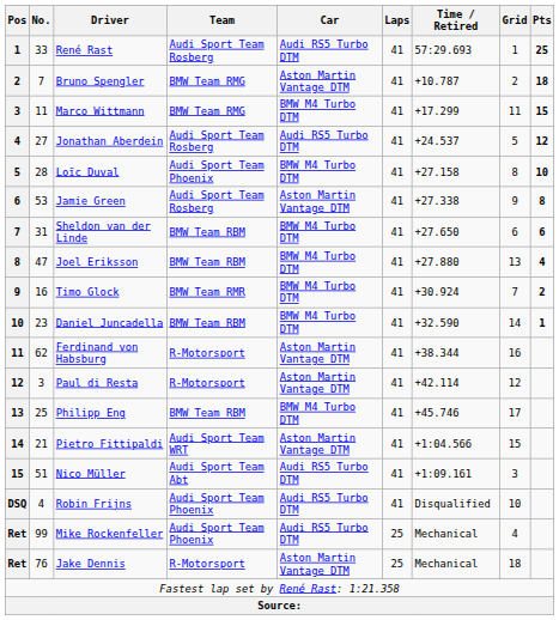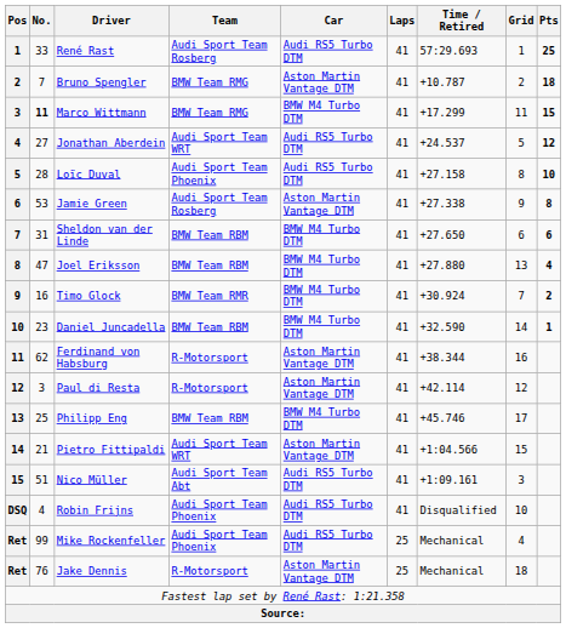 <table class="wikitable" style="font-size:90%;">
 <tr>
 <th>Pos</th>
 <th>No.</th>
 <th>Driver</th>
 <th>Team</th>
 <th>Car</th>
 <th>Laps</th>
 <th>Time / Retired</th>
 <th>Grid</th>
 <th>Pts</th>
 </tr>
 <tr>
 <th>1</th>
 <td align="center">33</td>
 <td> <a href='#'>René Rast</a></td>
 <td><a href='#'>Audi Sport Team Rosberg</a></td>
 <td><a href='#'>Audi RS5 Turbo DTM</a></td>
 <td align="center">41</td>
 <td>57:29.693</td>
 <td align="center">1</td>
 <td align="center"><strong>25</strong></td>
 </tr>
 <tr>
 <th>2</th>
 <td align="center">7</td>
 <td> <a href='#'>Bruno Spengler</a></td>
 <td><a href='#'>BMW Team RMG</a></td>
 <td><a href='#'>Aston Martin Vantage DTM</a></td>
 <td align="center">41</td>
 <td>+10.787</td>
 <td align="center">2</td>
 <td align="center"><strong>18</strong></td>
 </tr>
 <tr>
 <th>3</th>
-<td align="center">11</td>
+<td align="center"><strong>11</strong></td>
 <td> <a href='#'>Marco Wittmann</a></td>
 <td><a href='#'>BMW Team RMG</a></td>
 <td><a href='#'>BMW M4 Turbo DTM</a></td>
 <td align="center">41</td>
 <td>+17.299</td>
 <td align="center">11</td>
 <td align="center"><strong>15</strong></td>
 </tr>
 <tr>
 <th>4</th>
 <td align="center">27</td>
 <td> <a href='#'>Jonathan Aberdein</a></td>
-<td><a href='#'>Audi Sport Team Rosberg</a></td>
+<td><a href='#'>Audi Sport Team WRT</a></td>
 <td><a href='#'>Audi RS5 Turbo DTM</a></td>
 <td align="center">41</td>
 <td>+24.537</td>
 <td align="center">5</td>
 <td align="center"><strong>12</strong></td>
 </tr>
 <tr>
 <th>5</th>
 <td align="center">28</td>
 <td> <a href='#'>Loïc Duval</a></td>
 <td><a href='#'>Audi Sport Team Phoenix</a></td>
-<td><a href='#'>BMW M4 Turbo DTM</a></td>
+<td><a href='#'>Audi RS5 Turbo DTM</a></td>
 <td align="center">41</td>
 <td>+27.158</td>
 <td align="center">8</td>
 <td align="center"><strong>10</strong></td>
 </tr>
 <tr>
 <th>6</th>
 <td align="center">53</td>
 <td> <a href='#'>Jamie Green</a></td>
 <td><a href='#'>Audi Sport Team Rosberg</a></td>
 <td><a href='#'>Aston Martin Vantage DTM</a></td>
 <td align="center">41</td>
 <td>+27.338</td>
 <td align="center">9</td>
 <td align="center"><strong>8</strong></td>
 </tr>
 <tr>
 <th>7</th>
 <td align="center">31</td>
 <td> <a href='#'>Sheldon van der Linde</a></td>
 <td><a href='#'>BMW Team RBM</a></td>
 <td><a href='#'>BMW M4 Turbo DTM</a></td>
 <td align="center">41</td>
 <td>+27.650</td>
 <td align="center">6</td>
 <td align="center"><strong>6</strong></td>
 </tr>
 <tr>
 <th>8</th>
 <td align="center">47</td>
 <td> <a href='#'>Joel Eriksson</a></td>
 <td><a href='#'>BMW Team RBM</a></td>
 <td><a href='#'>BMW M4 Turbo DTM</a></td>
 <td align="center">41</td>
 <td>+27.880</td>
 <td align="center">13</td>
 <td align="center"><strong>4</strong></td>
 </tr>
 <tr>
 <th>9</th>
 <td align="center">16</td>
 <td> <a href='#'>Timo Glock</a></td>
 <td><a href='#'>BMW Team RMR</a></td>
 <td><a href='#'>BMW M4 Turbo DTM</a></td>
 <td align="center">41</td>
 <td>+30.924</td>
 <td align="center">7</td>
 <td align="center"><strong>2</strong></td>
 </tr>
 <tr>
 <th>10</th>
 <td align="center">23</td>
 <td> <a href='#'>Daniel Juncadella</a></td>
 <td><a href='#'>BMW Team RBM</a></td>
 <td><a href='#'>BMW M4 Turbo DTM</a></td>
 <td align="center">41</td>
 <td>+32.590</td>
 <td align="center">14</td>
 <td align="center"><strong>1</strong></td>
 </tr>
 <tr>
 <th>11</th>
 <td align="center">62</td>
 <td> <a href='#'>Ferdinand von Habsburg</a></td>
 <td><a href='#'>R-Motorsport</a></td>
 <td><a href='#'>Aston Martin Vantage DTM</a></td>
 <td align="center">41</td>
 <td>+38.344</td>
 <td align="center">16</td>
 <td align="center"></td>
 </tr>
 <tr>
 <th>12</th>
 <td align="center">3</td>
 <td> <a href='#'>Paul di Resta</a></td>
 <td><a href='#'>R-Motorsport</a></td>
 <td><a href='#'>Aston Martin Vantage DTM</a></td>
 <td align="center">41</td>
 <td>+42.114</td>
 <td align="center">12</td>
 <td align="center"></td>
 </tr>
 <tr>
 <th>13</th>
 <td align="center">25</td>
 <td> <a href='#'>Philipp Eng</a></td>
 <td><a href='#'>BMW Team RBM</a></td>
 <td><a href='#'>BMW M4 Turbo DTM</a></td>
 <td align="center">41</td>
 <td>+45.746</td>
 <td align="center">17</td>
 <td align="center"></td>
 </tr>
 <tr>
 <th>14</th>
 <td align="center">21</td>
 <td> <a href='#'>Pietro Fittipaldi</a></td>
 <td><a href='#'>Audi Sport Team WRT</a></td>
 <td><a href='#'>Aston Martin Vantage DTM</a></td>
 <td align="center">41</td>
 <td>+1:04.566</td>
 <td align="center">15</td>
 <td align="center"></td>
 </tr>
 <tr>
 <th>15</th>
 <td align="center">51</td>
 <td> <a href='#'>Nico Müller</a></td>
 <td><a href='#'>Audi Sport Team Abt</a></td>
 <td><a href='#'>Audi RS5 Turbo DTM</a></td>
 <td align="center">41</td>
 <td>+1:09.161</td>
 <td align="center">3</td>
 <td align="center"></td>
 </tr>
 <tr>
 <th>DSQ</th>
 <td align="center">4</td>
 <td> <a href='#'>Robin Frijns</a></td>
 <td><a href='#'>Audi Sport Team Phoenix</a></td>
 <td><a href='#'>Audi RS5 Turbo DTM</a></td>
 <td align="center">41</td>
 <td>Disqualified</td>
 <td align="center">10</td>
 <td align="center"></td>
 </tr>
 <tr>
 <th>Ret</th>
 <td align="center">99</td>
 <td> <a href='#'>Mike Rockenfeller</a></td>
 <td><a href='#'>Audi Sport Team Phoenix</a></td>
 <td><a href='#'>Audi RS5 Turbo DTM</a></td>
 <td align="center">25</td>
 <td>Mechanical</td>
 <td align="center">4</td>
 <td align="center"></td>
 </tr>
 <tr>
 <th>Ret</th>
 <td align="center">76</td>
 <td> <a href='#'>Jake Dennis</a></td>
 <td><a href='#'>R-Motorsport</a></td>
 <td><a href='#'>Aston Martin Vantage DTM</a></td>
 <td align="center">25</td>
 <td>Mechanical</td>
 <td align="center">18</td>
 <td align="center"></td>
 </tr>
 <tr>
 <td colspan=9 align=center><em>Fastest lap set by <a href='#'>René Rast</a>: 1:21.358</em></td>
 </tr>
 <tr>
 <th colspan=9>Source:</th>
 </tr>
 </table>
